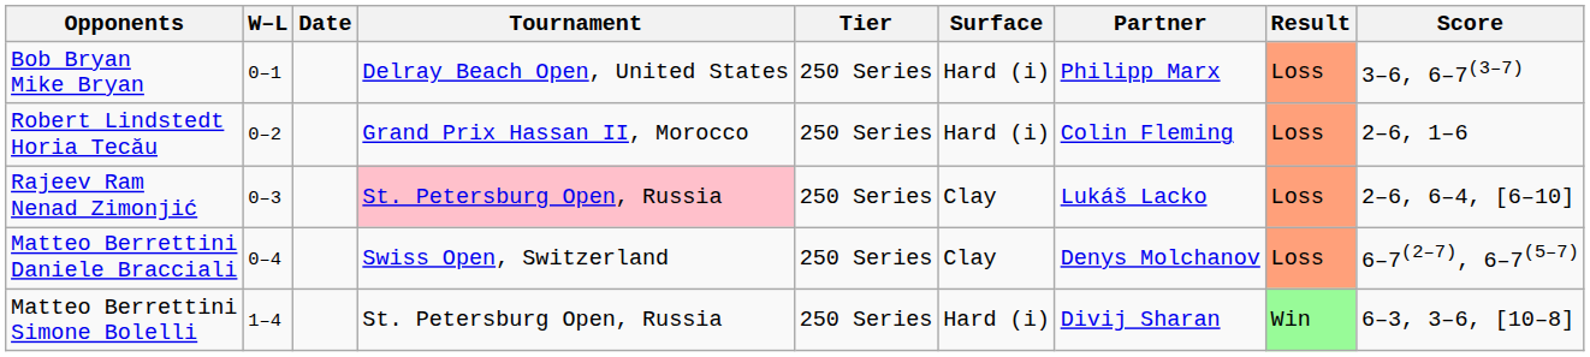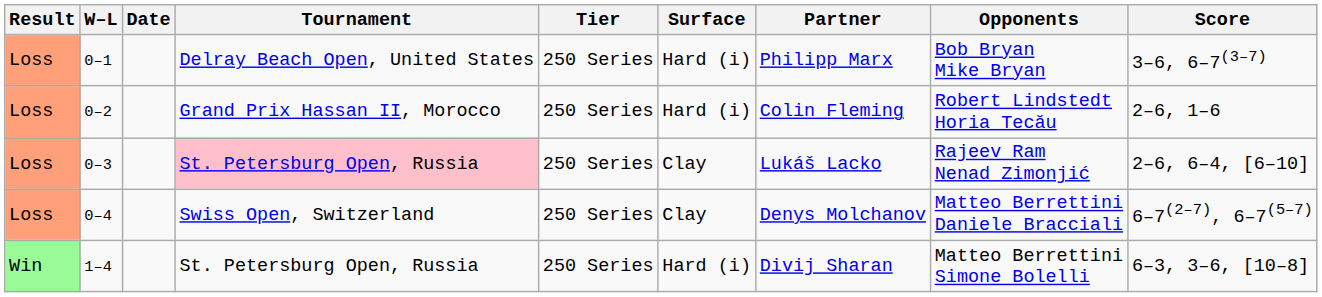 <table class="sortable wikitable">
 <tr>
-<th>Opponents</th>
+<th>Result</th>
 <th class="unsortable">W–L</th>
 <th>Date</th>
 <th>Tournament</th>
 <th>Tier</th>
 <th>Surface</th>
 <th>Partner</th>
-<th>Result</th>
+<th>Opponents</th>
 <th class="unsortable">Score</th>
 </tr>
 <tr>
-<td> <a href='#'>Bob Bryan</a><br> <a href='#'>Mike Bryan</a></td>
+<td bgcolor=FFA07A>Loss</td>
 <td><small>0–1</small></td>
 <td><a href='#'></a></td>
 <td><a href='#'>Delray Beach Open</a>, United States</td>
 <td>250 Series</td>
 <td>Hard (i)</td>
 <td> <a href='#'>Philipp Marx</a></td>
-<td bgcolor=FFA07A>Loss</td>
+<td> <a href='#'>Bob Bryan</a><br> <a href='#'>Mike Bryan</a></td>
 <td>3–6, 6–7<sup>(3–7)</sup></td>
 </tr>
 <tr>
-<td> <a href='#'>Robert Lindstedt</a><br> <a href='#'>Horia Tecău</a></td>
+<td bgcolor=FFA07A>Loss</td>
 <td><small>0–2</small></td>
 <td><a href='#'></a></td>
 <td><a href='#'>Grand Prix Hassan II</a>, Morocco</td>
 <td>250 Series</td>
 <td>Hard (i)</td>
 <td> <a href='#'>Colin Fleming</a></td>
-<td bgcolor=FFA07A>Loss</td>
+<td> <a href='#'>Robert Lindstedt</a><br> <a href='#'>Horia Tecău</a></td>
 <td>2–6, 1–6</td>
 </tr>
 <tr>
-<td> <a href='#'>Rajeev Ram</a><br> <a href='#'>Nenad Zimonjić</a></td>
+<td bgcolor=FFA07A>Loss</td>
 <td><small>0–3</small></td>
 <td><a href='#'></a></td>
 <td style="background: pink;"><a href='#'>St. Petersburg Open</a>, Russia</td>
 <td>250 Series</td>
 <td>Clay</td>
 <td> <a href='#'>Lukáš Lacko</a></td>
-<td bgcolor=FFA07A>Loss</td>
+<td> <a href='#'>Rajeev Ram</a><br> <a href='#'>Nenad Zimonjić</a></td>
 <td>2–6, 6–4, [6–10]</td>
 </tr>
 <tr>
-<td> <a href='#'>Matteo Berrettini</a><br> <a href='#'>Daniele Bracciali</a></td>
+<td bgcolor=FFA07A>Loss</td>
 <td><small>0–4</small></td>
 <td><a href='#'></a></td>
 <td><a href='#'>Swiss Open</a>, Switzerland</td>
 <td>250 Series</td>
 <td>Clay</td>
 <td> <a href='#'>Denys Molchanov</a></td>
-<td bgcolor=FFA07A>Loss</td>
+<td> <a href='#'>Matteo Berrettini</a><br> <a href='#'>Daniele Bracciali</a></td>
 <td>6–7<sup>(2–7)</sup>, 6–7<sup>(5–7)</sup></td>
 </tr>
 <tr>
-<td> Matteo Berrettini<br> <a href='#'>Simone Bolelli</a></td>
+<td bgcolor=98fb98>Win</td>
 <td><small>1–4</small></td>
 <td><a href='#'></a></td>
 <td>St. Petersburg Open, Russia</td>
 <td>250 Series</td>
 <td>Hard (i)</td>
 <td> <a href='#'>Divij Sharan</a></td>
-<td bgcolor=98fb98>Win</td>
+<td> Matteo Berrettini<br> <a href='#'>Simone Bolelli</a></td>
 <td>6–3, 3–6, [10–8]</td>
 </tr>
 </table>
